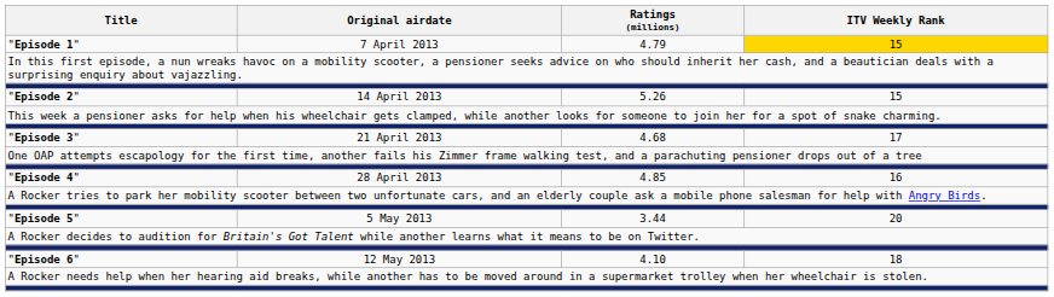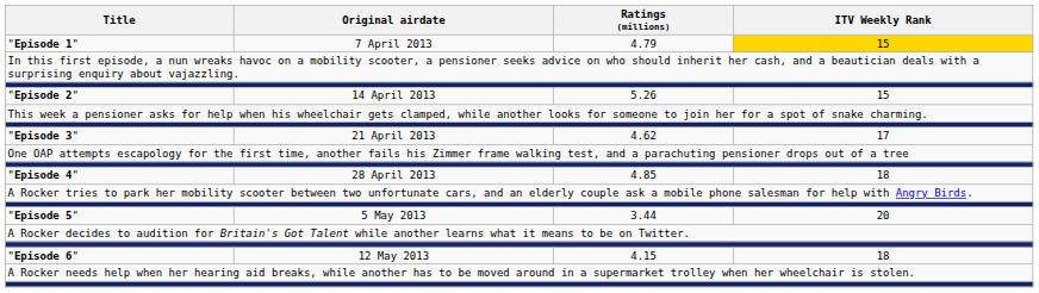 <table class="wikitable">
 <tr>
 <th>Title</th>
 <th>Original airdate</th>
 <th>Ratings<br><small>(millions)</small></th>
 <th>ITV Weekly Rank</th>
 </tr>
 <tr>
 <td>"<strong>Episode 1</strong>"</td>
 <td style="text-align:center;">7 April 2013</td>
 <td style="text-align:center;">4.79</td>
 <td style="background: gold; text-align:center;">15</td>
 </tr>
 <tr>
 <td colspan="4">In this first episode, a nun wreaks havoc on a mobility scooter, a pensioner seeks advice on who should inherit her cash, and a beautician deals with a surprising enquiry about vajazzling.</td>
 </tr>
 <tr>
 <td colspan="4" style="background:#126;"></td>
 </tr>
 <tr>
 <td>"<strong>Episode 2</strong>"</td>
 <td style="text-align:center;">14 April 2013</td>
 <td style="text-align:center;">5.26</td>
 <td style="text-align:center;">15</td>
 </tr>
 <tr>
 <td colspan="4">This week a pensioner asks for help when his wheelchair gets clamped, while another looks for someone to join her for a spot of snake charming.</td>
 </tr>
 <tr>
 <td colspan="4" style="background:#126;"></td>
 </tr>
 <tr>
 <td>"<strong>Episode 3</strong>"</td>
 <td style="text-align:center;">21 April 2013</td>
-<td style="text-align:center;">4.68</td>
+<td style="text-align:center;">4.62</td>
 <td style="text-align:center;">17</td>
 </tr>
 <tr>
 <td colspan="4">One OAP attempts escapology for the first time, another fails his Zimmer frame walking test, and a parachuting pensioner drops out of a tree</td>
 </tr>
 <tr>
 <td colspan="4" style="background:#126;"></td>
 </tr>
 <tr>
 <td>"<strong>Episode 4</strong>"</td>
 <td style="text-align:center;">28 April 2013</td>
 <td style="text-align:center;">4.85</td>
-<td style="text-align:center;">16</td>
+<td style="text-align:center;">18</td>
 </tr>
 <tr>
 <td colspan="4">A Rocker tries to park her mobility scooter between two unfortunate cars, and an elderly couple ask a mobile phone salesman for help with <a href='#'>Angry Birds</a>.</td>
 </tr>
 <tr>
 <td colspan="4" style="background:#126;"></td>
 </tr>
 <tr>
 <td>"<strong>Episode 5</strong>"</td>
 <td style="text-align:center;">5 May 2013</td>
 <td style="text-align:center;">3.44</td>
 <td style="text-align:center;">20</td>
 </tr>
 <tr>
 <td colspan="4">A Rocker decides to audition for <em>Britain's Got Talent</em> while another learns what it means to be on Twitter.</td>
 </tr>
 <tr>
 <td colspan="4" style="background:#126;"></td>
 </tr>
 <tr>
 <td>"<strong>Episode 6</strong>"</td>
 <td style="text-align:center;">12 May 2013</td>
-<td style="text-align:center;">4.10</td>
+<td style="text-align:center;">4.15</td>
 <td style="text-align:center;">18</td>
 </tr>
 <tr>
 <td colspan="4">A Rocker needs help when her hearing aid breaks, while another has to be moved around in a supermarket trolley when her wheelchair is stolen.</td>
 </tr>
 <tr>
 <td colspan="4" style="background:#126;"></td>
 </tr>
 </table>
